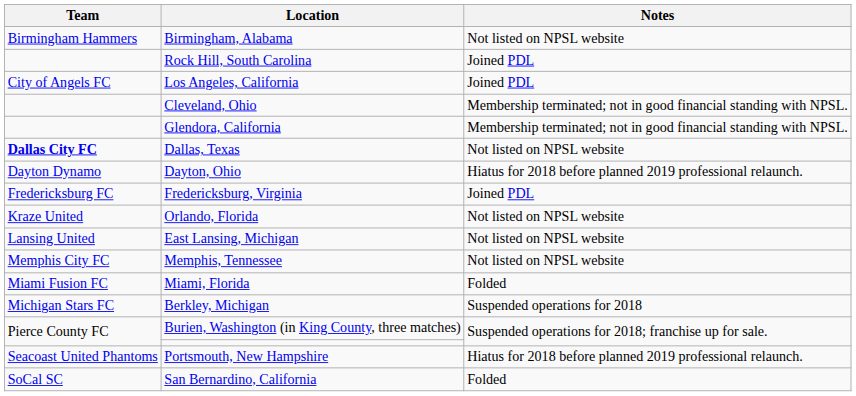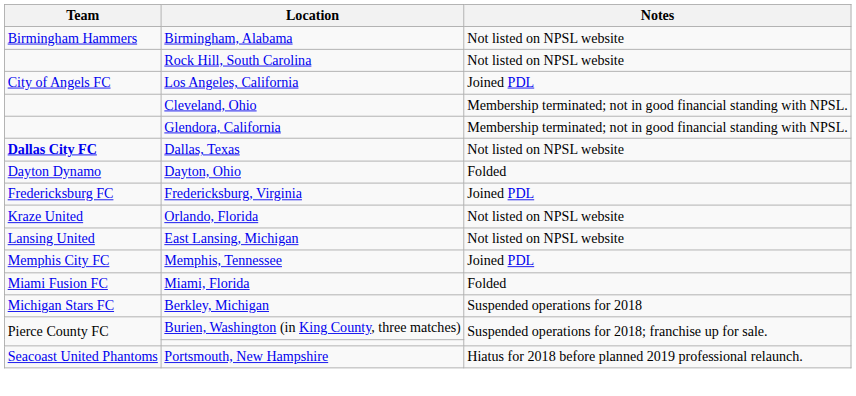 <table class="wikitable sortable">
 <tr>
 <th>Team</th>
 <th>Location</th>
 <th class=unsortable>Notes</th>
 </tr>
 <tr>
 <td><a href='#'>Birmingham Hammers</a></td>
 <td><a href='#'>Birmingham, Alabama</a></td>
 <td>Not listed on NPSL website</td>
 </tr>
 <tr>
 <td></td>
 <td><a href='#'>Rock Hill, South Carolina</a></td>
-<td>Joined <a href='#'>PDL</a></td>
+<td>Not listed on NPSL website</td>
 </tr>
 <tr>
 <td><a href='#'>City of Angels FC</a></td>
 <td><a href='#'>Los Angeles, California</a></td>
 <td>Joined <a href='#'>PDL</a></td>
 </tr>
 <tr>
 <td></td>
 <td><a href='#'>Cleveland, Ohio</a></td>
 <td>Membership terminated; not in good financial standing with NPSL.</td>
 </tr>
 <tr>
 <td></td>
 <td><a href='#'>Glendora, California</a></td>
 <td>Membership terminated; not in good financial standing with NPSL.</td>
 </tr>
 <tr>
 <td><strong><a href='#'>Dallas City FC</a></strong></td>
 <td><a href='#'>Dallas, Texas</a></td>
 <td>Not listed on NPSL website</td>
 </tr>
 <tr>
 <td><a href='#'>Dayton Dynamo</a></td>
 <td><a href='#'>Dayton, Ohio</a></td>
-<td>Hiatus for 2018 before planned 2019 professional relaunch.</td>
+<td>Folded</td>
 </tr>
 <tr>
 <td><a href='#'>Fredericksburg FC</a></td>
 <td><a href='#'>Fredericksburg, Virginia</a></td>
 <td>Joined <a href='#'>PDL</a></td>
 </tr>
 <tr>
 <td><a href='#'>Kraze United</a></td>
 <td><a href='#'>Orlando, Florida</a></td>
 <td>Not listed on NPSL website</td>
 </tr>
 <tr>
 <td><a href='#'>Lansing United</a></td>
 <td><a href='#'>East Lansing, Michigan</a></td>
 <td>Not listed on NPSL website</td>
 </tr>
 <tr>
 <td><a href='#'>Memphis City FC</a></td>
 <td><a href='#'>Memphis, Tennessee</a></td>
-<td>Not listed on NPSL website</td>
+<td>Joined <a href='#'>PDL</a></td>
 </tr>
 <tr>
 <td><a href='#'>Miami Fusion FC</a></td>
 <td><a href='#'>Miami, Florida</a></td>
 <td>Folded</td>
 </tr>
 <tr>
 <td><a href='#'>Michigan Stars FC</a></td>
 <td><a href='#'>Berkley, Michigan</a></td>
 <td>Suspended operations for 2018</td>
 </tr>
 <tr>
 <td rowspan=2>Pierce County FC</td>
 <td><a href='#'>Burien, Washington</a> (in <a href='#'>King County</a>, three matches)</td>
 <td rowspan=2>Suspended operations for 2018; franchise up for sale.</td>
 </tr>
 <tr>
 <td></td>
 </tr>
 <tr>
 <td><a href='#'>Seacoast United Phantoms</a></td>
 <td><a href='#'>Portsmouth, New Hampshire</a></td>
 <td>Hiatus for 2018 before planned 2019 professional relaunch.</td>
 </tr>
-<tr>
-<td><a href='#'>SoCal SC</a></td>
-<td><a href='#'>San Bernardino, California</a></td>
-<td>Folded</td>
-</tr>
 </table>
